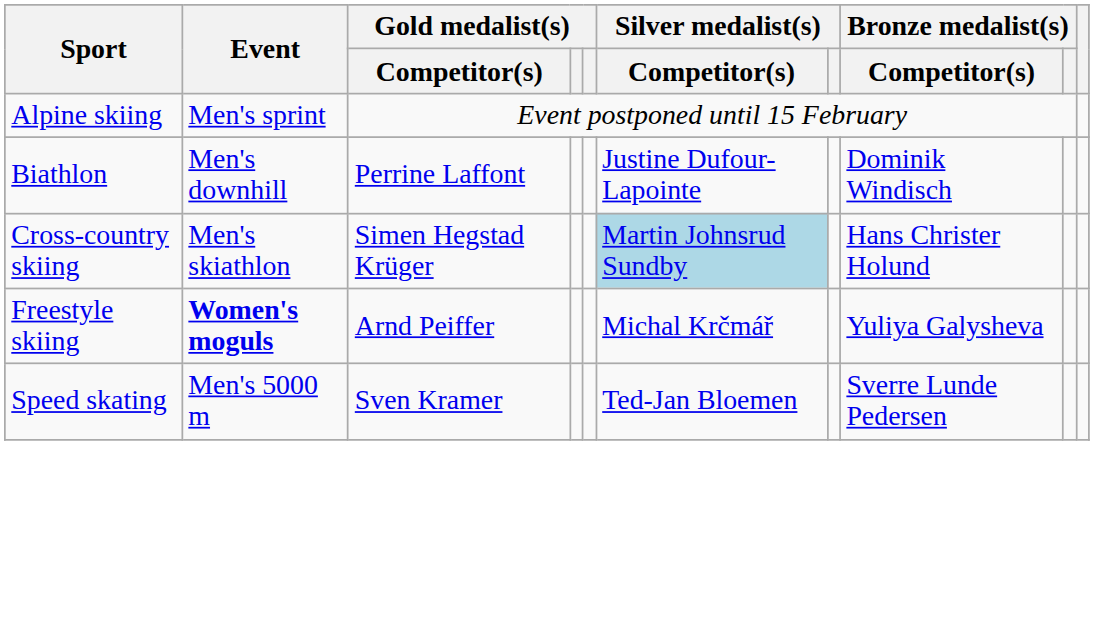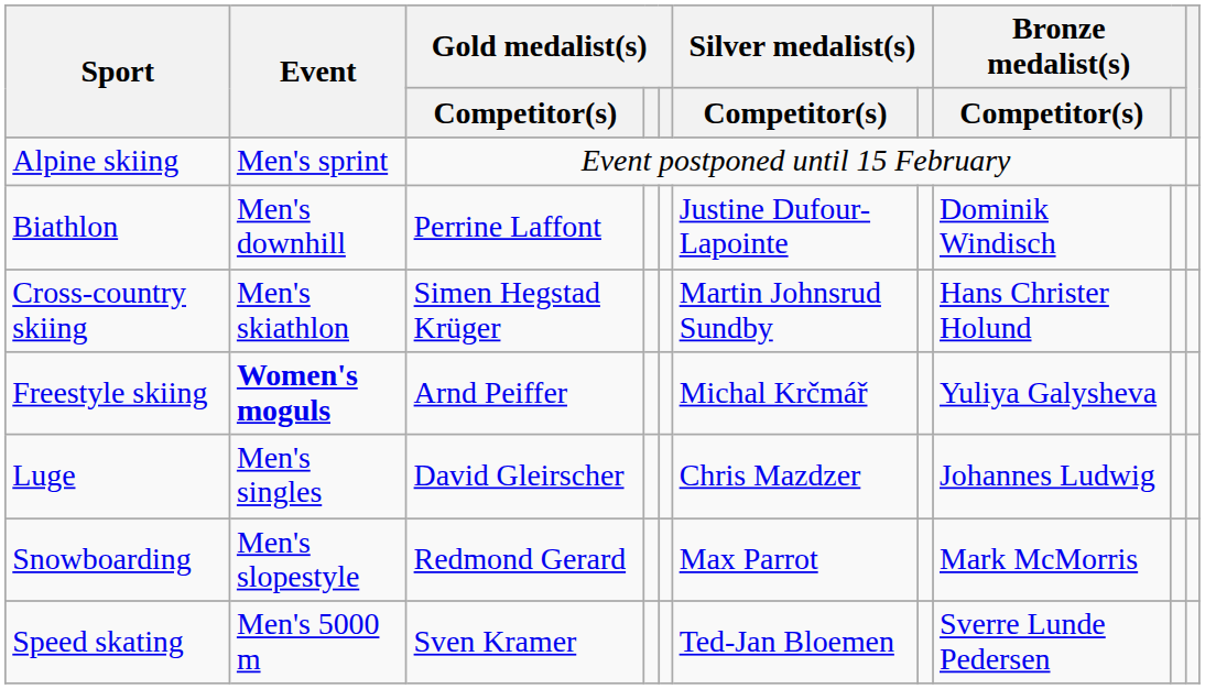 <table class="wikitable" style="width:100%;">
 <tr>
 <th rowspan="2">Sport</th>
 <th rowspan="2">Event</th>
 <th colspan="3">Gold medalist(s)</th>
 <th colspan="2">Silver medalist(s)</th>
 <th colspan="2">Bronze medalist(s)</th>
 <th rowspan="2"></th>
 </tr>
 <tr>
 <th>Competitor(s)</th>
 <th></th>
 <th></th>
 <th>Competitor(s)</th>
 <th></th>
 <th>Competitor(s)</th>
 <th></th>
 </tr>
 <tr>
 <td><a href='#'>Alpine skiing</a></td>
 <td><a href='#'>Men's sprint</a></td>
 <td colspan=7 align=center><em> Event postponed until 15 February</em></td>
 <td></td>
 </tr>
 <tr>
 <td><a href='#'>Biathlon</a></td>
 <td><a href='#'>Men's downhill</a></td>
 <td><a href='#'>Perrine Laffont</a></td>
 <td></td>
 <td></td>
 <td><a href='#'>Justine Dufour-Lapointe</a></td>
 <td></td>
 <td><a href='#'>Dominik Windisch</a></td>
 <td></td>
 <td></td>
 </tr>
 <tr>
 <td><a href='#'>Cross-country skiing</a></td>
 <td><a href='#'>Men's skiathlon</a></td>
 <td><a href='#'>Simen Hegstad Krüger</a></td>
 <td></td>
 <td></td>
-<td style="background: lightblue;"><a href='#'>Martin Johnsrud Sundby</a></td>
+<td><a href='#'>Martin Johnsrud Sundby</a></td>
 <td></td>
 <td><a href='#'>Hans Christer Holund</a></td>
 <td></td>
 <td></td>
 </tr>
 <tr>
 <td><a href='#'>Freestyle skiing</a></td>
 <td><strong><a href='#'>Women's moguls</a></strong></td>
 <td><a href='#'>Arnd Peiffer</a></td>
 <td></td>
 <td></td>
 <td><a href='#'>Michal Krčmář</a></td>
 <td></td>
 <td><a href='#'>Yuliya Galysheva</a></td>
 <td></td>
 <td></td>
 </tr>
 <tr>
+<td><a href='#'>Luge</a></td>
+<td><a href='#'>Men's singles</a></td>
+<td><a href='#'>David Gleirscher</a></td>
+<td></td>
+<td></td>
+<td><a href='#'>Chris Mazdzer</a></td>
+<td></td>
+<td><a href='#'>Johannes Ludwig</a></td>
+<td></td>
+<td></td>
+</tr>
+<tr>
+<td><a href='#'>Snowboarding</a></td>
+<td><a href='#'>Men's slopestyle</a></td>
+<td><a href='#'>Redmond Gerard</a></td>
+<td></td>
+<td></td>
+<td><a href='#'>Max Parrot</a></td>
+<td></td>
+<td><a href='#'>Mark McMorris</a></td>
+<td></td>
+<td></td>
+</tr>
+<tr>
 <td><a href='#'>Speed skating</a></td>
 <td><a href='#'>Men's 5000 m</a></td>
 <td><a href='#'>Sven Kramer</a></td>
 <td></td>
 <td></td>
 <td><a href='#'>Ted-Jan Bloemen</a></td>
 <td></td>
 <td><a href='#'>Sverre Lunde Pedersen</a></td>
 <td></td>
 <td></td>
 </tr>
 </table>
